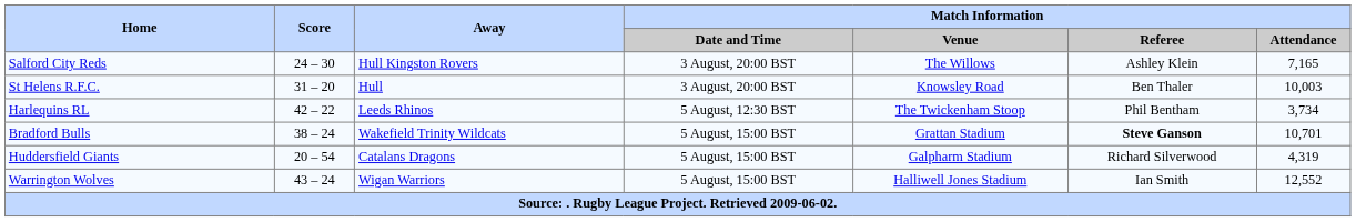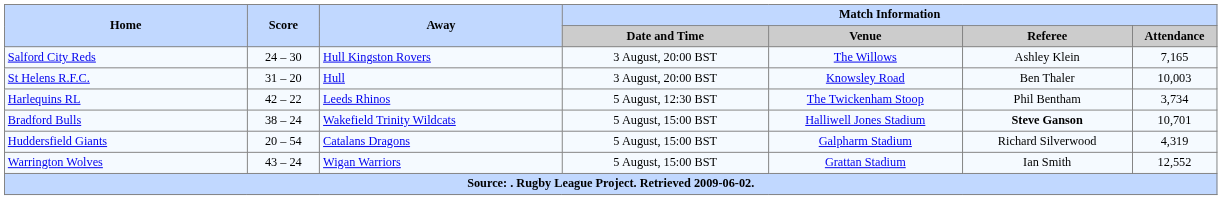 <table border="1" cellpadding="3" cellspacing="0" style="border-collapse:collapse; font-size:80%; text-align:center; width:100%;">
 <tr style="background:#c1d8ff;">
 <th rowspan="2" style="width:20%;">Home</th>
 <th rowspan="2" style="width:6%;">Score</th>
 <th rowspan="2" style="width:20%;">Away</th>
 <th colspan=6>Match Information</th>
 </tr>
 <tr style="background:#ccc;">
 <th width=17%>Date and Time</th>
 <th width=16%>Venue</th>
 <th width=14%>Referee</th>
 <th width=7%>Attendance</th>
 </tr>
 <tr style="background:#f5faff;">
 <td align=left> <a href='#'>Salford City Reds</a></td>
 <td>24 – 30</td>
 <td align=left> <a href='#'>Hull Kingston Rovers</a></td>
 <td>3 August, 20:00 BST</td>
 <td><a href='#'>The Willows</a></td>
 <td>Ashley Klein</td>
 <td>7,165</td>
 </tr>
 <tr style="background:#f5faff;">
 <td align=left> <a href='#'>St Helens R.F.C.</a></td>
 <td>31 – 20</td>
 <td align=left> <a href='#'>Hull</a></td>
 <td>3 August, 20:00 BST</td>
 <td><a href='#'>Knowsley Road</a></td>
 <td>Ben Thaler</td>
 <td>10,003</td>
 </tr>
 <tr style="background:#f5faff;">
 <td align=left> <a href='#'>Harlequins RL</a></td>
 <td>42 – 22</td>
 <td align=left> <a href='#'>Leeds Rhinos</a></td>
 <td>5 August, 12:30 BST</td>
 <td><a href='#'>The Twickenham Stoop</a></td>
 <td>Phil Bentham</td>
 <td>3,734</td>
 </tr>
 <tr style="background:#f5faff;">
 <td align=left> <a href='#'>Bradford Bulls</a></td>
 <td>38 – 24</td>
 <td align=left> <a href='#'>Wakefield Trinity Wildcats</a></td>
 <td>5 August, 15:00 BST</td>
-<td><a href='#'>Grattan Stadium</a></td>
+<td><a href='#'>Halliwell Jones Stadium</a></td>
 <td><strong>Steve Ganson</strong></td>
 <td>10,701</td>
 </tr>
 <tr style="background:#f5faff;">
 <td align=left> <a href='#'>Huddersfield Giants</a></td>
 <td>20 – 54</td>
 <td align=left> <a href='#'>Catalans Dragons</a></td>
 <td>5 August, 15:00 BST</td>
 <td><a href='#'>Galpharm Stadium</a></td>
 <td>Richard Silverwood</td>
 <td>4,319</td>
 </tr>
 <tr style="background:#f5faff;">
 <td align=left> <a href='#'>Warrington Wolves</a></td>
 <td>43 – 24</td>
 <td align=left> <a href='#'>Wigan Warriors</a></td>
 <td>5 August, 15:00 BST</td>
-<td><a href='#'>Halliwell Jones Stadium</a></td>
+<td><a href='#'>Grattan Stadium</a></td>
 <td>Ian Smith</td>
 <td>12,552</td>
 </tr>
 <tr style="background:#c1d8ff;">
 <th colspan=10>Source: . Rugby League Project. Retrieved 2009-06-02.</th>
 </tr>
 </table>
